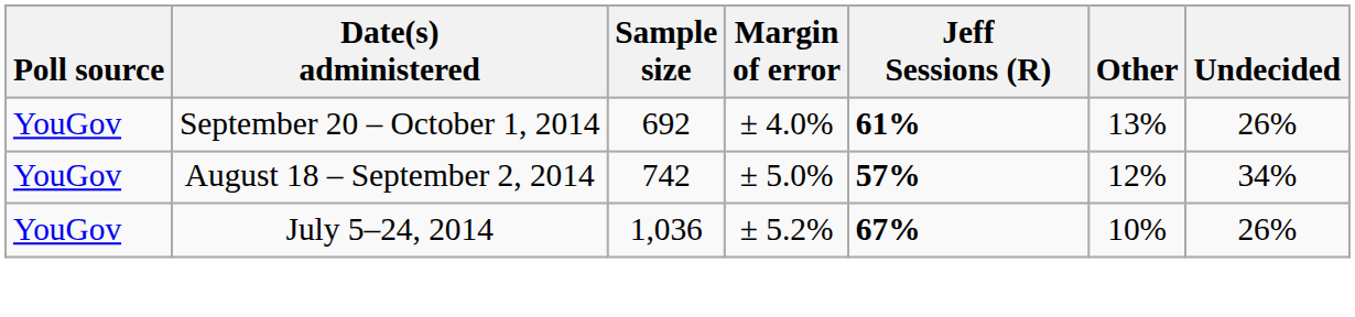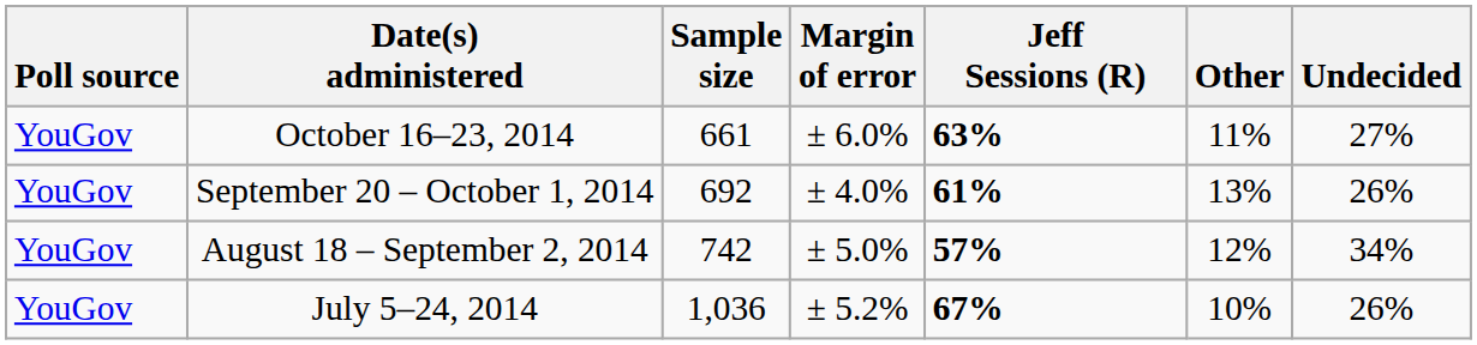 <table class="wikitable" style="font-size:90%">
 <tr valign=bottom>
 <th>Poll source</th>
 <th>Date(s)<br>administered</th>
 <th>Sample<br>size</th>
 <th>Margin<br>of error</th>
 <th style="width:100px;">Jeff<br>Sessions (R)</th>
 <th>Other</th>
 <th>Undecided</th>
+</tr>
+<tr>
+<td><a href='#'>YouGov</a></td>
+<td align=center>October 16–23, 2014</td>
+<td align=center>661</td>
+<td align=center>± 6.0%</td>
+<td><strong>63%</strong></td>
+<td align=center>11%</td>
+<td align=center>27%</td>
 </tr>
 <tr>
 <td><a href='#'>YouGov</a></td>
 <td align=center>September 20 – October 1, 2014</td>
 <td align=center>692</td>
 <td align=center>± 4.0%</td>
 <td><strong>61%</strong></td>
 <td align=center>13%</td>
 <td align=center>26%</td>
 </tr>
 <tr>
 <td><a href='#'>YouGov</a></td>
 <td align=center>August 18 – September 2, 2014</td>
 <td align=center>742</td>
 <td align=center>± 5.0%</td>
 <td><strong>57%</strong></td>
 <td align=center>12%</td>
 <td align=center>34%</td>
 </tr>
 <tr>
 <td><a href='#'>YouGov</a></td>
 <td align=center>July 5–24, 2014</td>
 <td align=center>1,036</td>
 <td align=center>± 5.2%</td>
 <td><strong>67%</strong></td>
 <td align=center>10%</td>
 <td align=center>26%</td>
 </tr>
 </table>
